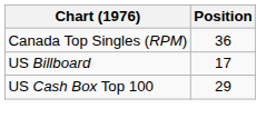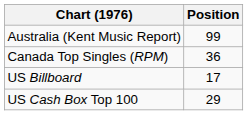 <table class="wikitable sortable">
 <tr>
 <th align="left">Chart (1976)</th>
 <th style="text-align:center;">Position</th>
+</tr>
+<tr>
+<td>Australia (Kent Music Report)</td>
+<td style="text-align:center;">99</td>
 </tr>
 <tr>
 <td>Canada Top Singles (<em>RPM</em>)</td>
 <td style="text-align:center;">36</td>
 </tr>
 <tr>
 <td>US <em>Billboard</em></td>
 <td style="text-align:center;">17</td>
 </tr>
 <tr>
 <td>US <em>Cash Box</em> Top 100</td>
 <td style="text-align:center;">29</td>
 </tr>
 </table>
